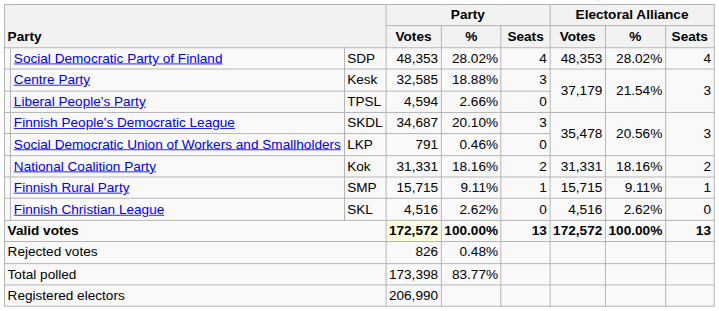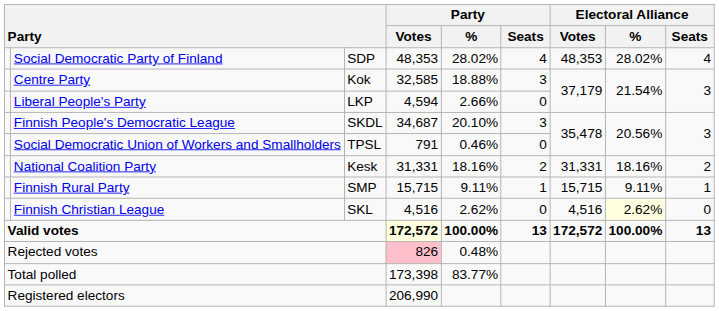 <table class="wikitable" border="1" style="text-align:right;">
 <tr>
 <th style="text-align:left;" valign=bottom rowspan=2 colspan=3>Party</th>
 <th colspan=3>Party</th>
 <th colspan=3>Electoral Alliance</th>
 </tr>
 <tr>
 <th align=center valign=bottom width="50">Votes</th>
 <th align=center valign=bottom width="50">%</th>
 <th align=center valign=bottom width="50">Seats</th>
 <th align=center valign=bottom width="50">Votes</th>
 <th align=center valign=bottom width="50">%</th>
 <th align=center valign=bottom width="50">Seats</th>
 </tr>
 <tr>
 <td></td>
 <td align=left style="white-space: nowrap;"><a href='#'>Social Democratic Party of Finland</a></td>
 <td align=left>SDP</td>
 <td>48,353</td>
 <td>28.02%</td>
 <td>4</td>
 <td>48,353</td>
 <td>28.02%</td>
 <td>4</td>
 </tr>
 <tr>
 <td></td>
 <td align=left><a href='#'>Centre Party</a></td>
-<td align=left>Kesk</td>
+<td align=left>Kok</td>
 <td>32,585</td>
 <td>18.88%</td>
 <td>3</td>
 <td rowspan=2>37,179</td>
 <td rowspan=2>21.54%</td>
 <td rowspan=2>3</td>
 </tr>
 <tr>
 <td></td>
 <td align=left><a href='#'>Liberal People's Party</a></td>
-<td align=left>TPSL</td>
+<td align=left>LKP</td>
 <td>4,594</td>
 <td>2.66%</td>
 <td>0</td>
 </tr>
 <tr>
 <td></td>
 <td align=left><a href='#'>Finnish People's Democratic League</a></td>
 <td align=left>SKDL</td>
 <td>34,687</td>
 <td>20.10%</td>
 <td>3</td>
 <td rowspan=2>35,478</td>
 <td rowspan=2>20.56%</td>
 <td rowspan=2>3</td>
 </tr>
 <tr>
 <td></td>
 <td align=left><a href='#'>Social Democratic Union of Workers and Smallholders</a></td>
-<td align=left>LKP</td>
+<td align=left>TPSL</td>
 <td>791</td>
 <td>0.46%</td>
 <td>0</td>
 </tr>
 <tr>
 <td></td>
 <td align=left><a href='#'>National Coalition Party</a></td>
-<td align=left>Kok</td>
+<td align=left>Kesk</td>
 <td>31,331</td>
 <td>18.16%</td>
 <td>2</td>
 <td>31,331</td>
 <td>18.16%</td>
 <td>2</td>
 </tr>
 <tr>
 <td></td>
 <td align=left><a href='#'>Finnish Rural Party</a></td>
 <td align=left>SMP</td>
 <td>15,715</td>
 <td>9.11%</td>
 <td>1</td>
 <td>15,715</td>
 <td>9.11%</td>
 <td>1</td>
 </tr>
 <tr>
 <td></td>
 <td align=left><a href='#'>Finnish Christian League</a></td>
 <td align=left>SKL</td>
 <td>4,516</td>
 <td>2.62%</td>
 <td>0</td>
 <td>4,516</td>
-<td>2.62%</td>
+<td style="background: lightyellow;">2.62%</td>
 <td>0</td>
 </tr>
 <tr style="font-weight:bold">
 <td align=left colspan=3>Valid votes</td>
 <td style="background: lightyellow;">172,572</td>
 <td>100.00%</td>
 <td>13</td>
 <td>172,572</td>
 <td>100.00%</td>
 <td>13</td>
 </tr>
 <tr>
 <td align=left colspan=3>Rejected votes</td>
-<td>826</td>
+<td style="background: pink;">826</td>
 <td>0.48%</td>
 <td></td>
 <td></td>
 <td></td>
 <td></td>
 </tr>
 <tr>
 <td align=left colspan=3>Total polled</td>
 <td>173,398</td>
 <td>83.77%</td>
 <td></td>
 <td></td>
 <td></td>
 <td></td>
 </tr>
 <tr>
 <td align=left colspan=3>Registered electors</td>
 <td>206,990</td>
 <td></td>
 <td></td>
 <td></td>
 <td></td>
 <td></td>
 </tr>
 </table>
